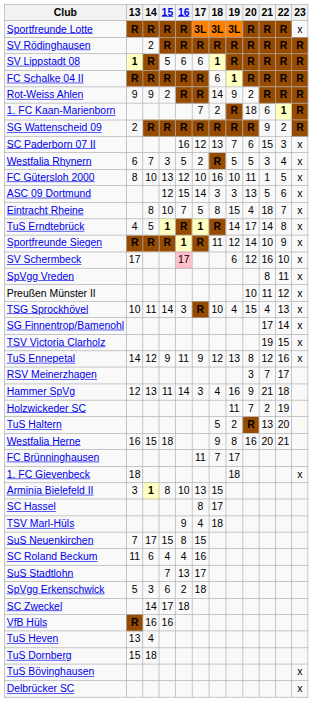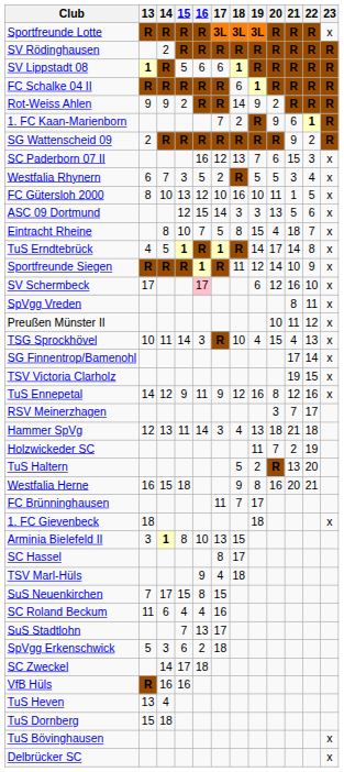 <table class="wikitable">
 <tr>
 <th>Club</th>
 <th>13</th>
 <th>14</th>
 <th><a href='#'>15</a></th>
 <th><a href='#'>16</a></th>
 <th>17</th>
 <th>18</th>
 <th>19</th>
 <th>20</th>
 <th>21</th>
 <th>22</th>
 <th>23</th>
 </tr>
 <tr style="text-align:center;">
 <td align="left"><a href='#'>Sportfreunde Lotte</a></td>
 <td style="background:#964B00"><strong>R</strong></td>
 <td style="background:#964B00"><strong>R</strong></td>
 <td style="background:#964B00"><strong>R</strong></td>
 <td style="background:#964B00"><strong>R</strong></td>
 <td style="background:#FF7F00"><strong>3L</strong></td>
 <td style="background:#FF7F00"><strong>3L</strong></td>
 <td style="background:#FF7F00"><strong>3L</strong></td>
 <td style="background:#964B00"><strong>R</strong></td>
 <td style="background:#964B00"><strong>R</strong></td>
 <td style="background:#964B00"><strong>R</strong></td>
 <td>x</td>
 </tr>
 <tr style="text-align:center;">
 <td align="left"><a href='#'>SV Rödinghausen</a></td>
 <td></td>
 <td>2</td>
 <td style="background:#964B00"><strong>R</strong></td>
 <td style="background:#964B00"><strong>R</strong></td>
 <td style="background:#964B00"><strong>R</strong></td>
 <td style="background:#964B00"><strong>R</strong></td>
 <td style="background:#964B00"><strong>R</strong></td>
 <td style="background:#964B00"><strong>R</strong></td>
 <td style="background:#964B00"><strong>R</strong></td>
 <td style="background:#964B00"><strong>R</strong></td>
 <td style="background:#964B00"><strong>R</strong></td>
 </tr>
 <tr style="text-align:center;">
 <td align="left"><a href='#'>SV Lippstadt 08</a></td>
 <td style="background:#ffffbf;"><strong>1</strong></td>
 <td style="background:#964B00"><strong>R</strong></td>
 <td>5</td>
 <td>6</td>
 <td>6</td>
 <td style="background:#ffffbf"><strong>1</strong></td>
 <td style="background:#964B00"><strong>R</strong></td>
 <td style="background:#964B00"><strong>R</strong></td>
 <td style="background:#964B00"><strong>R</strong></td>
 <td style="background:#964B00"><strong>R</strong></td>
 <td style="background:#964B00"><strong>R</strong></td>
 </tr>
 <tr style="text-align:center;">
 <td align="left"><a href='#'>FC Schalke 04 II</a></td>
 <td style="background:#964B00"><strong>R</strong></td>
 <td style="background:#964B00"><strong>R</strong></td>
 <td style="background:#964B00"><strong>R</strong></td>
 <td style="background:#964B00"><strong>R</strong></td>
 <td style="background:#964B00"><strong>R</strong></td>
 <td>6</td>
 <td style="background:#ffffbf;"><strong>1</strong></td>
 <td style="background:#964B00"><strong>R</strong></td>
 <td style="background:#964B00"><strong>R</strong></td>
 <td style="background:#964B00"><strong>R</strong></td>
 <td style="background:#964B00"><strong>R</strong></td>
 </tr>
 <tr style="text-align:center;">
 <td align="left"><a href='#'>Rot-Weiss Ahlen</a></td>
 <td>9</td>
 <td>9</td>
 <td>2</td>
 <td style="background:#964B00"><strong>R</strong></td>
 <td style="background:#964B00"><strong>R</strong></td>
 <td>14</td>
 <td>9</td>
 <td>2</td>
 <td style="background:#964B00"><strong>R</strong></td>
 <td style="background:#964B00"><strong>R</strong></td>
 <td style="background:#964B00"><strong>R</strong></td>
 </tr>
 <tr style="text-align:center;">
 <td align="left"><a href='#'>1. FC Kaan-Marienborn</a></td>
 <td></td>
 <td></td>
 <td></td>
 <td></td>
 <td>7</td>
 <td>2</td>
 <td style="background:#964B00"><strong>R</strong></td>
-<td>18</td>
+<td>9</td>
 <td>6</td>
 <td style="background:#ffffbf;"><strong>1</strong></td>
 <td style="background:#964B00"><strong>R</strong></td>
 </tr>
 <tr style="text-align:center;">
 <td align="left"><a href='#'>SG Wattenscheid 09</a></td>
 <td>2</td>
 <td style="background:#964B00"><strong>R</strong></td>
 <td style="background:#964B00"><strong>R</strong></td>
 <td style="background:#964B00"><strong>R</strong></td>
 <td style="background:#964B00"><strong>R</strong></td>
 <td style="background:#964B00"><strong>R</strong></td>
 <td style="background:#964B00"><strong>R</strong></td>
 <td style="background:#964B00"><strong>R</strong></td>
 <td>9</td>
 <td>2</td>
 <td style="background:#964B00"><strong>R</strong></td>
 </tr>
 <tr style="text-align:center;">
 <td align="left"><a href='#'>SC Paderborn 07 II</a></td>
 <td></td>
 <td></td>
 <td></td>
 <td>16</td>
 <td>12</td>
 <td>13</td>
 <td>7</td>
 <td>6</td>
 <td>15</td>
 <td>3</td>
 <td>x</td>
 </tr>
 <tr style="text-align:center;">
 <td align="left"><a href='#'>Westfalia Rhynern</a></td>
 <td>6</td>
 <td>7</td>
 <td>3</td>
 <td>5</td>
 <td>2</td>
 <td style="background:#964B00"><strong>R</strong></td>
 <td>5</td>
 <td>5</td>
 <td>3</td>
 <td>4</td>
 <td>x</td>
 </tr>
 <tr style="text-align:center;">
 <td align="left"><a href='#'>FC Gütersloh 2000</a></td>
 <td>8</td>
 <td>10</td>
 <td>13</td>
 <td>12</td>
 <td>10</td>
 <td>16</td>
 <td>10</td>
 <td>11</td>
 <td>1</td>
 <td>5</td>
 <td>x</td>
 </tr>
 <tr style="text-align:center;">
 <td align="left"><a href='#'>ASC 09 Dortmund</a></td>
 <td></td>
 <td></td>
 <td>12</td>
 <td>15</td>
 <td>14</td>
 <td>3</td>
 <td>3</td>
 <td>13</td>
 <td>5</td>
 <td>6</td>
 <td>x</td>
 </tr>
 <tr style="text-align:center;">
 <td align="left"><a href='#'>Eintracht Rheine</a></td>
 <td></td>
 <td>8</td>
 <td>10</td>
 <td>7</td>
 <td>5</td>
 <td>8</td>
 <td>15</td>
 <td>4</td>
 <td>18</td>
 <td>7</td>
 <td>x</td>
 </tr>
 <tr style="text-align:center;">
 <td align="left"><a href='#'>TuS Erndtebrück</a></td>
 <td>4</td>
 <td>5</td>
 <td style="background:#ffffbf;"><strong>1</strong></td>
 <td style="background:#964B00"><strong>R</strong></td>
 <td style="background:#ffffbf"><strong>1</strong></td>
 <td style="background:#964B00"><strong>R</strong></td>
 <td>14</td>
 <td>17</td>
 <td>14</td>
 <td>8</td>
 <td>x</td>
 </tr>
 <tr style="text-align:center;">
 <td align="left"><a href='#'>Sportfreunde Siegen</a></td>
 <td style="background:#964B00"><strong>R</strong></td>
 <td style="background:#964B00"><strong>R</strong></td>
 <td style="background:#964B00"><strong>R</strong></td>
 <td style="background:#ffffbf;"><strong>1</strong></td>
 <td style="background:#964B00"><strong>R</strong></td>
 <td>11</td>
 <td>12</td>
 <td>14</td>
 <td>10</td>
 <td>9</td>
 <td>x</td>
 </tr>
 <tr style="text-align:center;">
 <td align="left"><a href='#'>SV Schermbeck</a></td>
 <td>17</td>
 <td></td>
 <td></td>
 <td style="background: pink;">17</td>
 <td></td>
 <td></td>
 <td>6</td>
 <td>12</td>
 <td>16</td>
 <td>10</td>
 <td>x</td>
 </tr>
 <tr style="text-align:center;">
 <td align="left"><a href='#'>SpVgg Vreden</a></td>
 <td></td>
 <td></td>
 <td></td>
 <td></td>
 <td></td>
 <td></td>
 <td></td>
 <td></td>
 <td>8</td>
 <td>11</td>
 <td>x</td>
 </tr>
 <tr style="text-align:center;">
 <td align="left">Preußen Münster II</td>
 <td></td>
 <td></td>
 <td></td>
 <td></td>
 <td></td>
 <td></td>
 <td></td>
 <td>10</td>
 <td>11</td>
 <td>12</td>
 <td>x</td>
 </tr>
 <tr style="text-align:center;">
 <td align="left"><a href='#'>TSG Sprockhövel</a></td>
 <td>10</td>
 <td>11</td>
 <td>14</td>
 <td>3</td>
 <td style="background:#964B00"><strong>R</strong></td>
 <td>10</td>
 <td>4</td>
 <td>15</td>
 <td>4</td>
 <td>13</td>
 <td>x</td>
 </tr>
 <tr style="text-align:center;">
 <td align="left"><a href='#'>SG Finnentrop/Bamenohl</a></td>
 <td></td>
 <td></td>
 <td></td>
 <td></td>
 <td></td>
 <td></td>
 <td></td>
 <td></td>
 <td>17</td>
 <td>14</td>
 <td>x</td>
 </tr>
 <tr style="text-align:center;">
 <td align="left"><a href='#'>TSV Victoria Clarholz</a></td>
 <td></td>
 <td></td>
 <td></td>
 <td></td>
 <td></td>
 <td></td>
 <td></td>
 <td></td>
 <td>19</td>
 <td>15</td>
 <td>x</td>
 </tr>
 <tr style="text-align:center;">
 <td align="left"><a href='#'>TuS Ennepetal</a></td>
 <td>14</td>
 <td>12</td>
 <td>9</td>
 <td>11</td>
 <td>9</td>
 <td>12</td>
-<td>13</td>
+<td>16</td>
 <td>8</td>
 <td>12</td>
 <td>16</td>
 <td>x</td>
 </tr>
 <tr style="text-align:center;">
 <td align="left"><a href='#'>RSV Meinerzhagen</a></td>
 <td></td>
 <td></td>
 <td></td>
 <td></td>
 <td></td>
 <td></td>
 <td></td>
 <td>3</td>
 <td>7</td>
 <td>17</td>
 <td></td>
 </tr>
 <tr style="text-align:center;">
 <td align="left"><a href='#'>Hammer SpVg</a></td>
 <td>12</td>
 <td>13</td>
 <td>11</td>
 <td>14</td>
 <td>3</td>
 <td>4</td>
-<td>16</td>
-<td>9</td>
+<td>13</td>
+<td>18</td>
 <td>21</td>
 <td>18</td>
 <td></td>
 </tr>
 <tr style="text-align:center;">
 <td align="left"><a href='#'>Holzwickeder SC</a></td>
 <td></td>
 <td></td>
 <td></td>
 <td></td>
 <td></td>
 <td></td>
 <td>11</td>
 <td>7</td>
 <td>2</td>
 <td>19</td>
 <td></td>
 </tr>
 <tr style="text-align:center;">
 <td align="left"><a href='#'>TuS Haltern</a></td>
 <td></td>
 <td></td>
 <td></td>
 <td></td>
 <td></td>
 <td>5</td>
 <td>2</td>
 <td style="background:#964B00"><strong>R</strong></td>
 <td>13</td>
 <td>20</td>
 <td></td>
 </tr>
 <tr style="text-align:center;">
 <td align="left"><a href='#'>Westfalia Herne</a></td>
 <td>16</td>
 <td>15</td>
 <td>18</td>
 <td></td>
 <td></td>
 <td>9</td>
 <td>8</td>
 <td>16</td>
 <td>20</td>
 <td>21</td>
 <td></td>
 </tr>
 <tr style="text-align:center;">
 <td align="left"><a href='#'>FC Brünninghausen</a></td>
 <td></td>
 <td></td>
 <td></td>
 <td></td>
 <td>11</td>
 <td>7</td>
 <td>17</td>
 <td></td>
 <td></td>
 <td></td>
 <td></td>
 </tr>
 <tr style="text-align:center;">
 <td align="left"><a href='#'>1. FC Gievenbeck</a></td>
 <td>18</td>
 <td></td>
 <td></td>
 <td></td>
 <td></td>
 <td></td>
 <td>18</td>
 <td></td>
 <td></td>
 <td></td>
 <td>x</td>
 </tr>
 <tr style="text-align:center;">
 <td align="left"><a href='#'>Arminia Bielefeld II</a></td>
 <td>3</td>
 <td style="background:#ffffbf;"><strong>1</strong></td>
 <td>8</td>
 <td>10</td>
 <td>13</td>
 <td>15</td>
 <td></td>
 <td></td>
 <td></td>
 <td></td>
 <td></td>
 </tr>
 <tr style="text-align:center;">
 <td align="left"><a href='#'>SC Hassel</a></td>
 <td></td>
 <td></td>
 <td></td>
 <td></td>
 <td>8</td>
 <td>17</td>
 <td></td>
 <td></td>
 <td></td>
 <td></td>
 <td></td>
 </tr>
 <tr style="text-align:center;">
 <td align="left"><a href='#'>TSV Marl-Hüls</a></td>
 <td></td>
 <td></td>
 <td></td>
 <td>9</td>
 <td>4</td>
 <td>18</td>
 <td></td>
 <td></td>
 <td></td>
 <td></td>
 <td></td>
 </tr>
 <tr style="text-align:center;">
 <td align="left"><a href='#'>SuS Neuenkirchen</a></td>
 <td>7</td>
 <td>17</td>
 <td>15</td>
 <td>8</td>
 <td>15</td>
 <td></td>
 <td></td>
 <td></td>
 <td></td>
 <td></td>
 <td></td>
 </tr>
 <tr style="text-align:center;">
 <td align="left"><a href='#'>SC Roland Beckum</a></td>
 <td>11</td>
 <td>6</td>
 <td>4</td>
 <td>4</td>
 <td>16</td>
 <td></td>
 <td></td>
 <td></td>
 <td></td>
 <td></td>
 <td></td>
 </tr>
 <tr style="text-align:center;">
 <td align="left"><a href='#'>SuS Stadtlohn</a></td>
 <td></td>
 <td></td>
 <td>7</td>
 <td>13</td>
 <td>17</td>
 <td></td>
 <td></td>
 <td></td>
 <td></td>
 <td></td>
 <td></td>
 </tr>
 <tr style="text-align:center;">
 <td align="left"><a href='#'>SpVgg Erkenschwick</a></td>
 <td>5</td>
 <td>3</td>
 <td>6</td>
 <td>2</td>
 <td>18</td>
 <td></td>
 <td></td>
 <td></td>
 <td></td>
 <td></td>
 <td></td>
 </tr>
 <tr style="text-align:center;">
 <td align="left"><a href='#'>SC Zweckel</a></td>
 <td></td>
 <td>14</td>
 <td>17</td>
 <td>18</td>
 <td></td>
 <td></td>
 <td></td>
 <td></td>
 <td></td>
 <td></td>
 <td></td>
 </tr>
 <tr style="text-align:center;">
 <td align="left"><a href='#'>VfB Hüls</a></td>
 <td style="background:#964B00"><strong>R</strong></td>
 <td>16</td>
 <td>16</td>
 <td></td>
 <td></td>
 <td></td>
 <td></td>
 <td></td>
 <td></td>
 <td></td>
 <td></td>
 </tr>
 <tr style="text-align:center;">
 <td align="left"><a href='#'>TuS Heven</a></td>
 <td>13</td>
 <td>4</td>
 <td></td>
 <td></td>
 <td></td>
 <td></td>
 <td></td>
 <td></td>
 <td></td>
 <td></td>
 <td></td>
 </tr>
 <tr style="text-align:center;">
 <td align="left"><a href='#'>TuS Dornberg</a></td>
 <td>15</td>
 <td>18</td>
 <td></td>
 <td></td>
 <td></td>
 <td></td>
 <td></td>
 <td></td>
 <td></td>
 <td></td>
 <td></td>
 </tr>
 <tr style="text-align:center;">
 <td align="left"><a href='#'>TuS Bövinghausen</a></td>
 <td></td>
 <td></td>
 <td></td>
 <td></td>
 <td></td>
 <td></td>
 <td></td>
 <td></td>
 <td></td>
 <td></td>
 <td>x</td>
 </tr>
 <tr style="text-align:center;">
 <td align="left"><a href='#'>Delbrücker SC</a></td>
 <td></td>
 <td></td>
 <td></td>
 <td></td>
 <td></td>
 <td></td>
 <td></td>
 <td></td>
 <td></td>
 <td></td>
 <td>x</td>
 </tr>
 </table>
